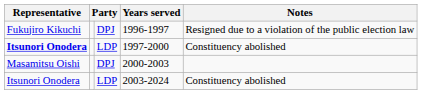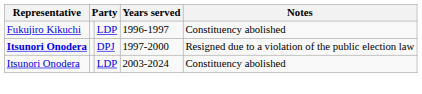 <table class="wikitable">
 <tr>
 <th>Representative</th>
 <th colspan="2">Party</th>
 <th>Years served</th>
 <th>Notes</th>
 </tr>
 <tr>
 <td><a href='#'>Fukujiro Kikuchi</a></td>
 <td></td>
-<td><a href='#'>DPJ</a></td>
+<td><a href='#'>LDP</a></td>
 <td>1996-1997</td>
-<td>Resigned due to a violation of the public election law</td>
+<td>Constituency abolished</td>
 </tr>
 <tr>
 <td><strong><a href='#'>Itsunori Onodera</a></strong></td>
 <td></td>
-<td><a href='#'>LDP</a></td>
+<td><a href='#'>DPJ</a></td>
 <td>1997-2000</td>
-<td>Constituency abolished</td>
-</tr>
-<tr>
-<td><a href='#'>Masamitsu Oishi</a></td>
-<td></td>
-<td><a href='#'>DPJ</a></td>
-<td>2000-2003</td>
-<td></td>
+<td>Resigned due to a violation of the public election law</td>
 </tr>
 <tr>
 <td><a href='#'>Itsunori Onodera</a></td>
 <td></td>
 <td><a href='#'>LDP</a></td>
 <td>2003-2024</td>
 <td>Constituency abolished</td>
 </tr>
 </table>
